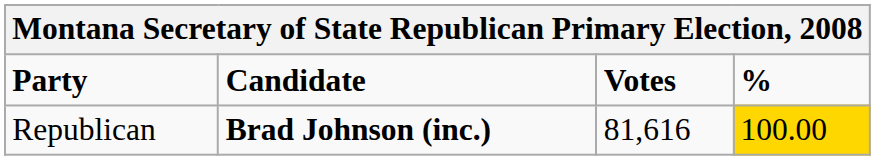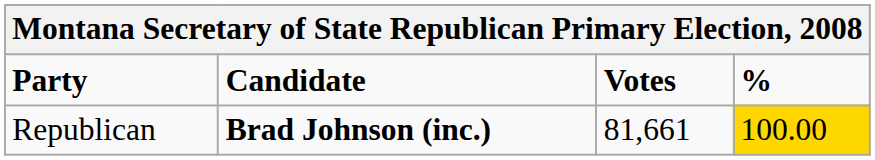 <table class="wikitable">
 <tr>
 <th colspan="4">Montana Secretary of State Republican Primary Election, 2008</th>
 </tr>
 <tr>
 <td><strong>Party</strong></td>
 <td><strong>Candidate</strong></td>
 <td><strong>Votes</strong></td>
 <td><strong>%</strong></td>
 </tr>
 <tr>
 <td>Republican</td>
 <td><strong>Brad Johnson (inc.)</strong></td>
-<td>81,616</td>
+<td>81,661</td>
 <td style="background: gold;">100.00</td>
 </tr>
 </table>
